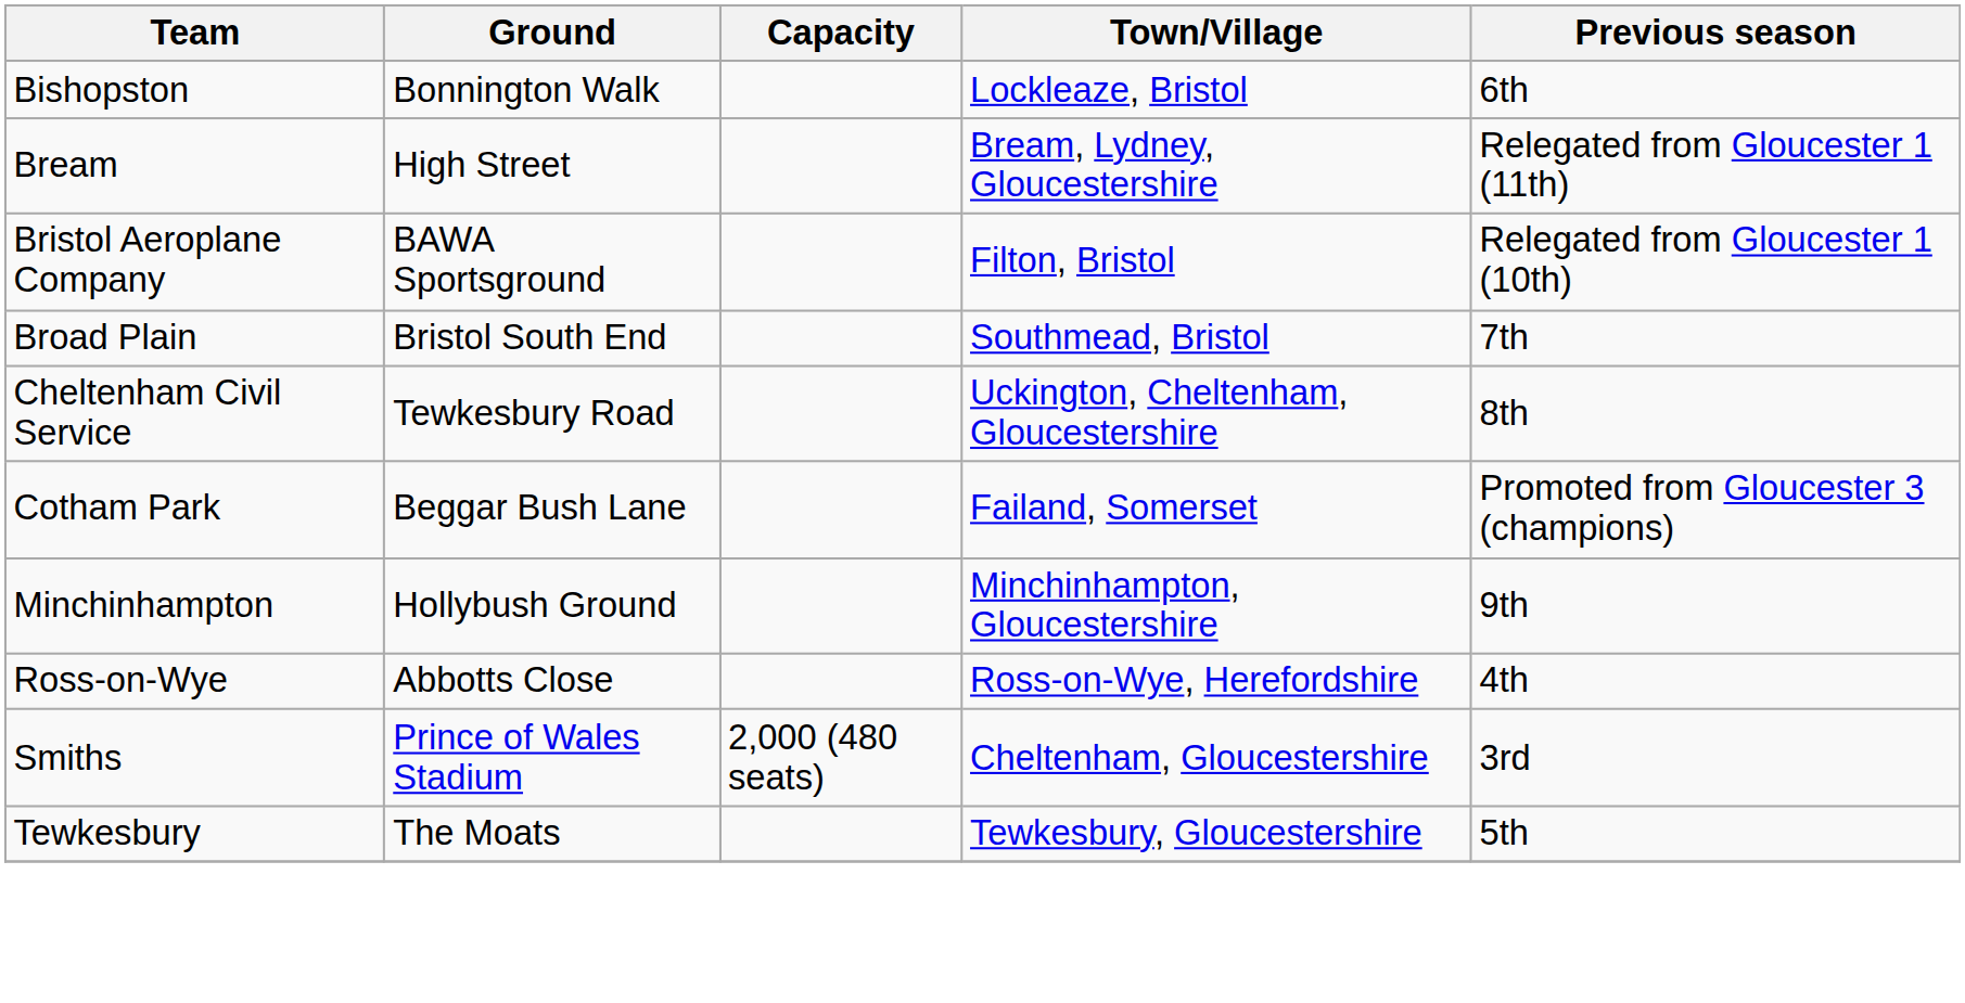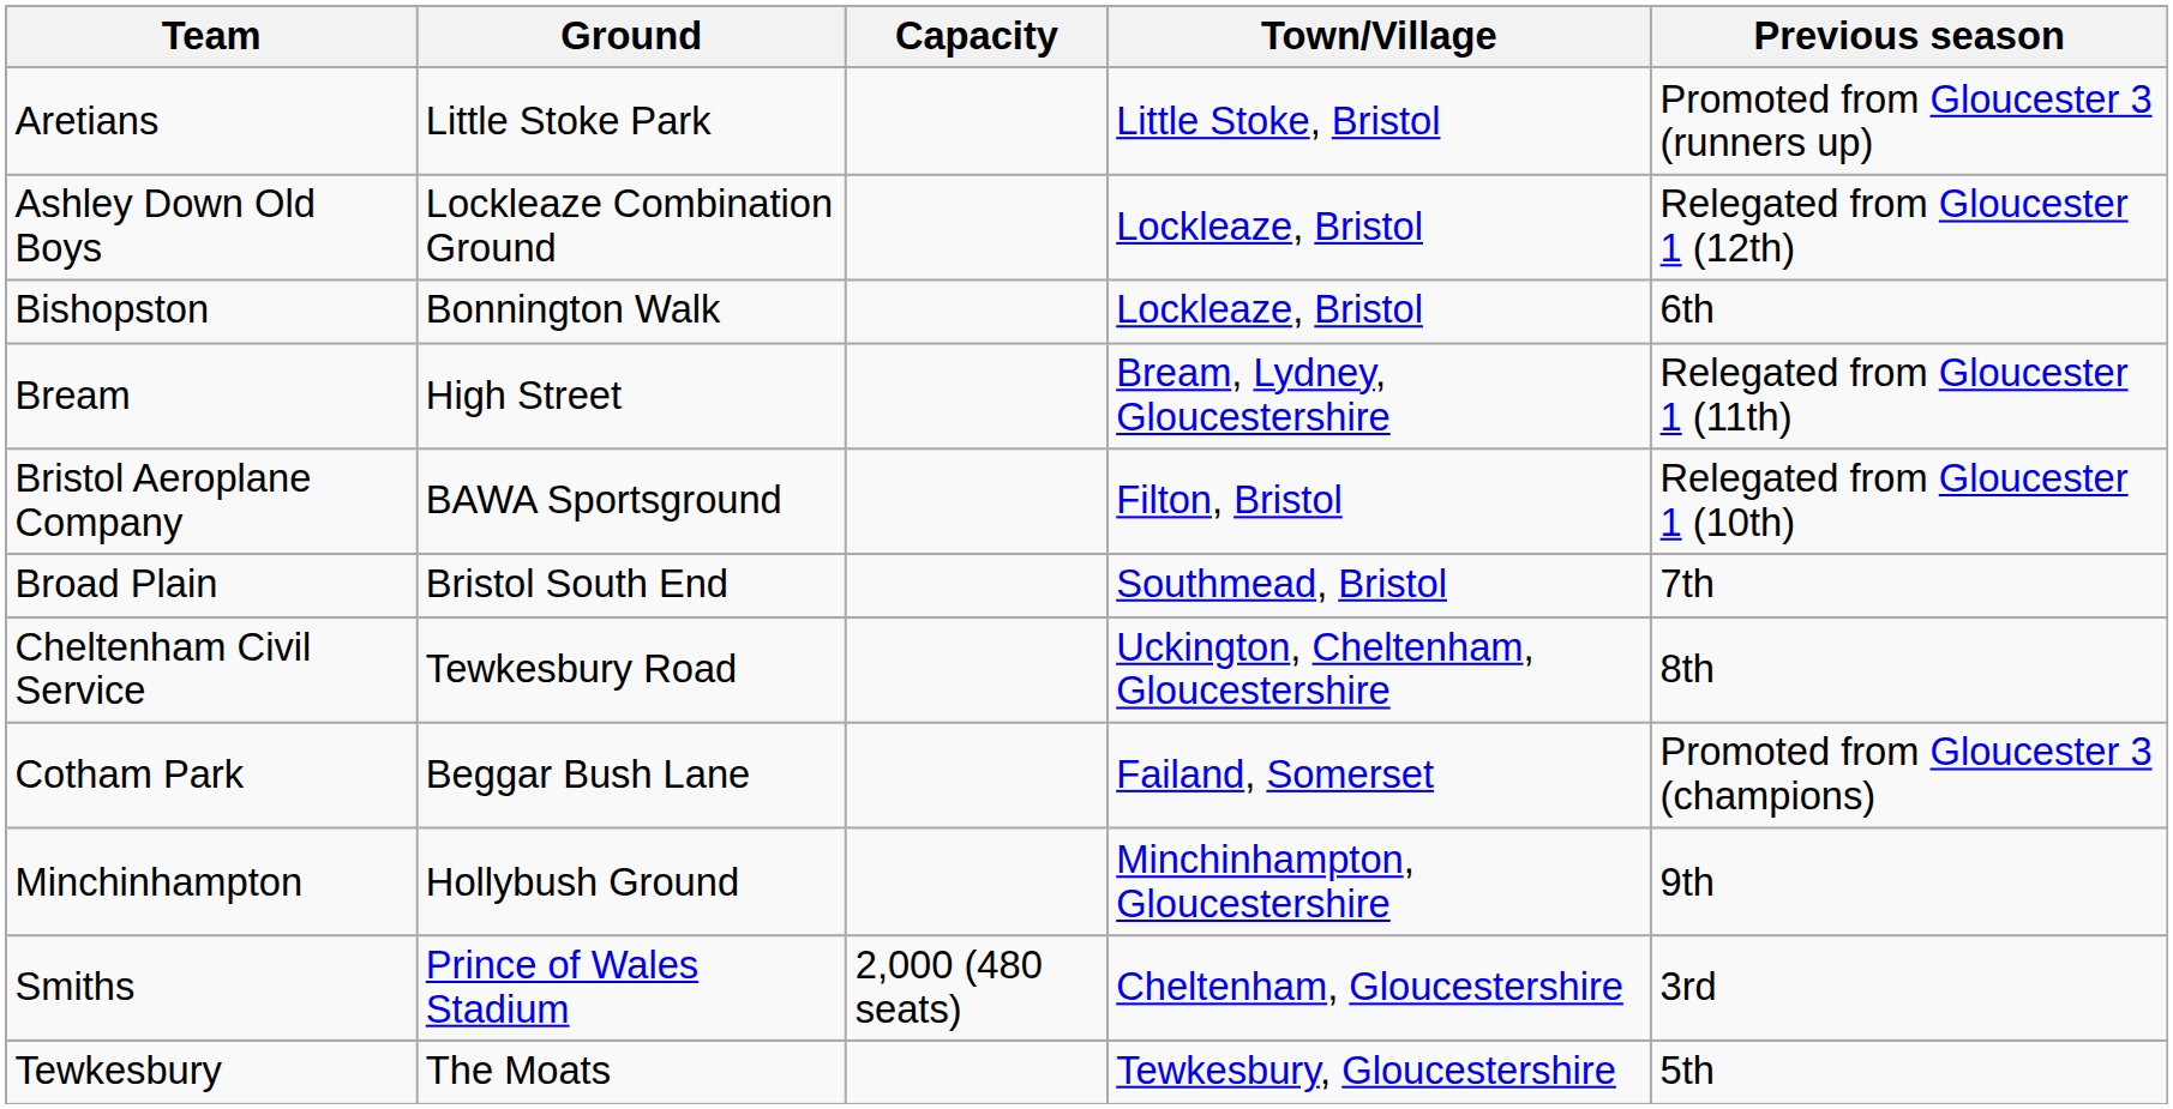 <table class="wikitable sortable" width=100%>
 <tr>
 <th>Team</th>
 <th>Ground</th>
 <th>Capacity</th>
 <th>Town/Village</th>
 <th>Previous season</th>
+</tr>
+<tr>
+<td>Aretians</td>
+<td>Little Stoke Park</td>
+<td></td>
+<td><a href='#'>Little Stoke</a>, <a href='#'>Bristol</a></td>
+<td>Promoted from <a href='#'>Gloucester 3</a> (runners up)</td>
+</tr>
+<tr>
+<td>Ashley Down Old Boys</td>
+<td>Lockleaze Combination Ground</td>
+<td></td>
+<td><a href='#'>Lockleaze</a>, <a href='#'>Bristol</a></td>
+<td>Relegated from <a href='#'>Gloucester 1</a> (12th)</td>
 </tr>
 <tr>
 <td>Bishopston</td>
 <td>Bonnington Walk</td>
 <td></td>
 <td><a href='#'>Lockleaze</a>, <a href='#'>Bristol</a></td>
 <td>6th</td>
 </tr>
 <tr>
 <td>Bream</td>
 <td>High Street</td>
 <td></td>
 <td><a href='#'>Bream</a>, <a href='#'>Lydney</a>, <a href='#'>Gloucestershire</a></td>
 <td>Relegated from <a href='#'>Gloucester 1</a> (11th)</td>
 </tr>
 <tr>
 <td>Bristol Aeroplane Company</td>
 <td>BAWA Sportsground</td>
 <td></td>
 <td><a href='#'>Filton</a>, <a href='#'>Bristol</a></td>
 <td>Relegated from <a href='#'>Gloucester 1</a> (10th)</td>
 </tr>
 <tr>
 <td>Broad Plain</td>
 <td>Bristol South End</td>
 <td></td>
 <td><a href='#'>Southmead</a>, <a href='#'>Bristol</a></td>
 <td>7th</td>
 </tr>
 <tr>
 <td>Cheltenham Civil Service</td>
 <td>Tewkesbury Road</td>
 <td></td>
 <td><a href='#'>Uckington</a>, <a href='#'>Cheltenham</a>, <a href='#'>Gloucestershire</a></td>
 <td>8th</td>
 </tr>
 <tr>
 <td>Cotham Park</td>
 <td>Beggar Bush Lane</td>
 <td></td>
 <td><a href='#'>Failand</a>, <a href='#'>Somerset</a></td>
 <td>Promoted from <a href='#'>Gloucester 3</a> (champions)</td>
 </tr>
 <tr>
 <td>Minchinhampton</td>
 <td>Hollybush Ground</td>
 <td></td>
 <td><a href='#'>Minchinhampton</a>, <a href='#'>Gloucestershire</a></td>
 <td>9th</td>
 </tr>
 <tr>
-<td>Ross-on-Wye</td>
-<td>Abbotts Close</td>
-<td></td>
-<td><a href='#'>Ross-on-Wye</a>, <a href='#'>Herefordshire</a></td>
-<td>4th</td>
-</tr>
-<tr>
 <td>Smiths</td>
 <td><a href='#'>Prince of Wales Stadium</a></td>
 <td>2,000 (480 seats)</td>
 <td><a href='#'>Cheltenham</a>, <a href='#'>Gloucestershire</a></td>
 <td>3rd</td>
 </tr>
 <tr>
 <td>Tewkesbury</td>
 <td>The Moats</td>
 <td></td>
 <td><a href='#'>Tewkesbury</a>, <a href='#'>Gloucestershire</a></td>
 <td>5th</td>
 </tr>
 <tr>
 </tr>
 </table>
